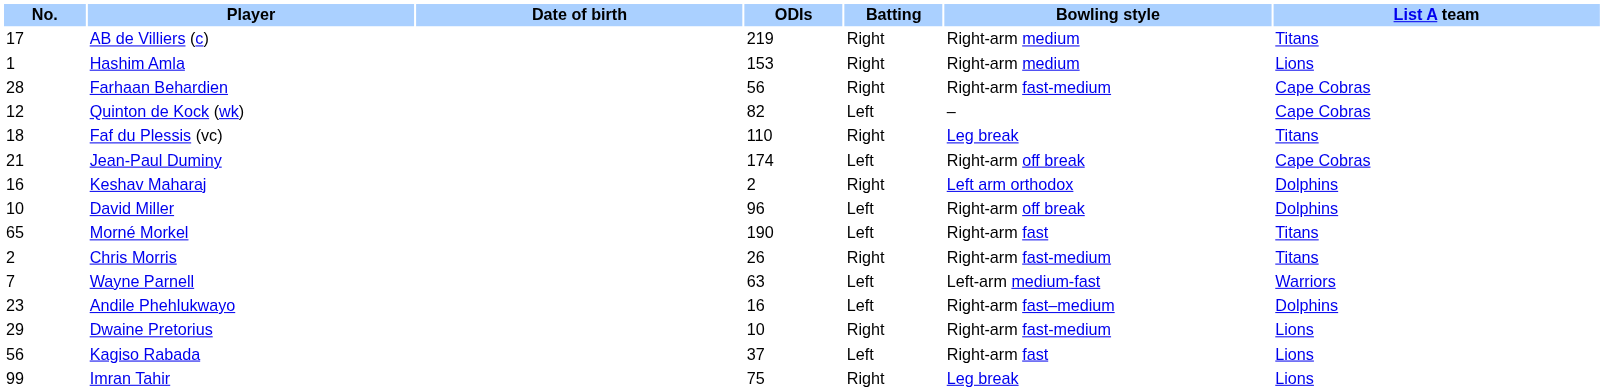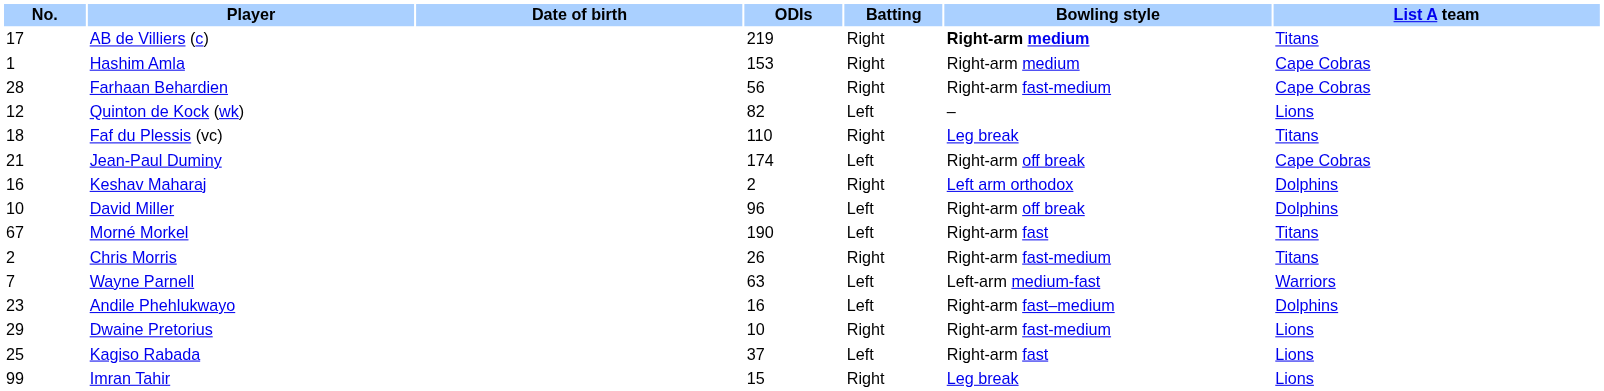 <table border="0" cellspacing="2" cellpadding="2" style="width:100%;">
 <tr style="background:#aad0ff;">
 <th width=5%>No.</th>
 <th width="20%">Player</th>
 <th width=20%>Date of birth</th>
 <th width=6%>ODIs</th>
 <th width=6%>Batting</th>
 <th width=20%>Bowling style</th>
 <th width=20%><a href='#'>List A</a> team</th>
 </tr>
 <tr>
 <td>17</td>
 <td><a href='#'>AB de Villiers</a> (<a href='#'>c</a>)</td>
 <td></td>
 <td>219</td>
 <td>Right</td>
-<td>Right-arm <a href='#'>medium</a></td>
+<td><strong>Right-arm <a href='#'>medium</a></strong></td>
 <td> <a href='#'>Titans</a></td>
 </tr>
 <tr>
 <td>1</td>
 <td><a href='#'>Hashim Amla</a></td>
 <td></td>
 <td>153</td>
 <td>Right</td>
 <td>Right-arm <a href='#'>medium</a></td>
-<td> <a href='#'>Lions</a></td>
+<td> <a href='#'>Cape Cobras</a></td>
 </tr>
 <tr>
 <td>28</td>
 <td><a href='#'>Farhaan Behardien</a></td>
 <td></td>
 <td>56</td>
 <td>Right</td>
 <td>Right-arm <a href='#'>fast-medium</a></td>
 <td> <a href='#'>Cape Cobras</a></td>
 </tr>
 <tr>
 <td>12</td>
 <td><a href='#'>Quinton de Kock</a> (<a href='#'>wk</a>)</td>
 <td></td>
 <td>82</td>
 <td>Left</td>
 <td>–</td>
-<td> <a href='#'>Cape Cobras</a></td>
+<td> <a href='#'>Lions</a></td>
 </tr>
 <tr>
 <td>18</td>
 <td><a href='#'>Faf du Plessis</a> (vc)</td>
 <td></td>
 <td>110</td>
 <td>Right</td>
 <td><a href='#'>Leg break</a></td>
 <td> <a href='#'>Titans</a></td>
 </tr>
 <tr>
 <td>21</td>
 <td><a href='#'>Jean-Paul Duminy</a></td>
 <td></td>
 <td>174</td>
 <td>Left</td>
 <td>Right-arm <a href='#'>off break</a></td>
 <td> <a href='#'>Cape Cobras</a></td>
 </tr>
 <tr>
 <td>16</td>
 <td><a href='#'>Keshav Maharaj</a></td>
 <td></td>
 <td>2</td>
 <td>Right</td>
 <td><a href='#'>Left arm orthodox</a></td>
 <td> <a href='#'>Dolphins</a></td>
 </tr>
 <tr>
 <td>10</td>
 <td><a href='#'>David Miller</a></td>
 <td></td>
 <td>96</td>
 <td>Left</td>
 <td>Right-arm <a href='#'>off break</a></td>
 <td> <a href='#'>Dolphins</a></td>
 </tr>
 <tr>
-<td>65</td>
+<td>67</td>
 <td><a href='#'>Morné Morkel</a></td>
 <td></td>
 <td>190</td>
 <td>Left</td>
 <td>Right-arm <a href='#'>fast</a></td>
 <td> <a href='#'>Titans</a></td>
 </tr>
 <tr>
 <td>2</td>
 <td><a href='#'>Chris Morris</a></td>
 <td></td>
 <td>26</td>
 <td>Right</td>
 <td>Right-arm <a href='#'>fast-medium</a></td>
 <td> <a href='#'>Titans</a></td>
 </tr>
 <tr>
 <td>7</td>
 <td><a href='#'>Wayne Parnell</a></td>
 <td></td>
 <td>63</td>
 <td>Left</td>
 <td>Left-arm <a href='#'>medium-fast</a></td>
 <td> <a href='#'>Warriors</a></td>
 </tr>
 <tr>
 <td>23</td>
 <td><a href='#'>Andile Phehlukwayo</a></td>
 <td></td>
 <td>16</td>
 <td>Left</td>
 <td>Right-arm <a href='#'>fast–medium</a></td>
 <td> <a href='#'>Dolphins</a></td>
 </tr>
 <tr>
 <td>29</td>
 <td><a href='#'>Dwaine Pretorius</a></td>
 <td></td>
 <td>10</td>
 <td>Right</td>
 <td>Right-arm <a href='#'>fast-medium</a></td>
 <td> <a href='#'>Lions</a></td>
 </tr>
 <tr>
-<td>56</td>
+<td>25</td>
 <td><a href='#'>Kagiso Rabada</a></td>
 <td></td>
 <td>37</td>
 <td>Left</td>
 <td>Right-arm <a href='#'>fast</a></td>
 <td> <a href='#'>Lions</a></td>
 </tr>
 <tr>
 <td>99</td>
 <td><a href='#'>Imran Tahir</a></td>
 <td></td>
-<td>75</td>
+<td>15</td>
 <td>Right</td>
 <td><a href='#'>Leg break</a></td>
 <td> <a href='#'>Lions</a></td>
 </tr>
 </table>
